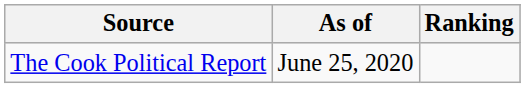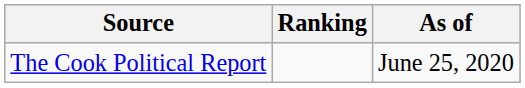 <table class="wikitable" style="text-align:center">
 <tr>
 <th>Source</th>
+<th>Ranking</th>
 <th>As of</th>
-<th>Ranking</th>
 </tr>
 <tr>
 <td><a href='#'>The Cook Political Report</a></td>
+<td></td>
 <td>June 25, 2020</td>
-<td></td>
 </tr>
 </table>
